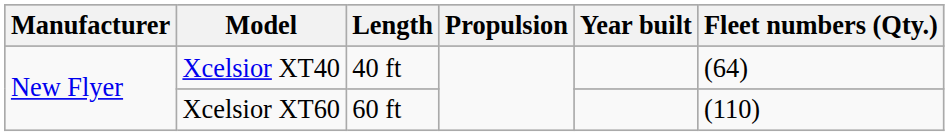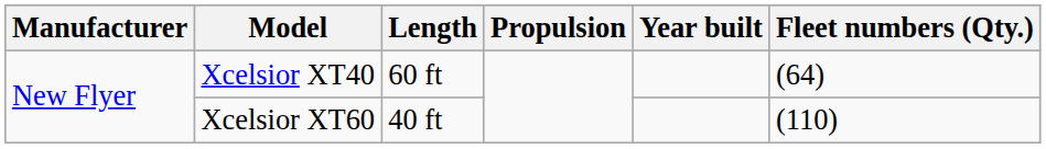 <table class="wikitable">
 <tr style="background:#E0E0E0;">
 <th>Manufacturer</th>
 <th>Model</th>
 <th>Length</th>
 <th>Propulsion</th>
 <th>Year built</th>
 <th>Fleet numbers (Qty.)</th>
 </tr>
 <tr>
 <td rowspan="2"><a href='#'>New Flyer</a></td>
 <td><a href='#'>Xcelsior</a> XT40</td>
-<td>40 ft</td>
+<td>60 ft</td>
 <td rowspan="2"></td>
 <td></td>
 <td> (64)</td>
 </tr>
 <tr>
 <td>Xcelsior XT60</td>
-<td>60 ft</td>
+<td>40 ft</td>
 <td></td>
 <td> (110)</td>
 </tr>
 </table>
